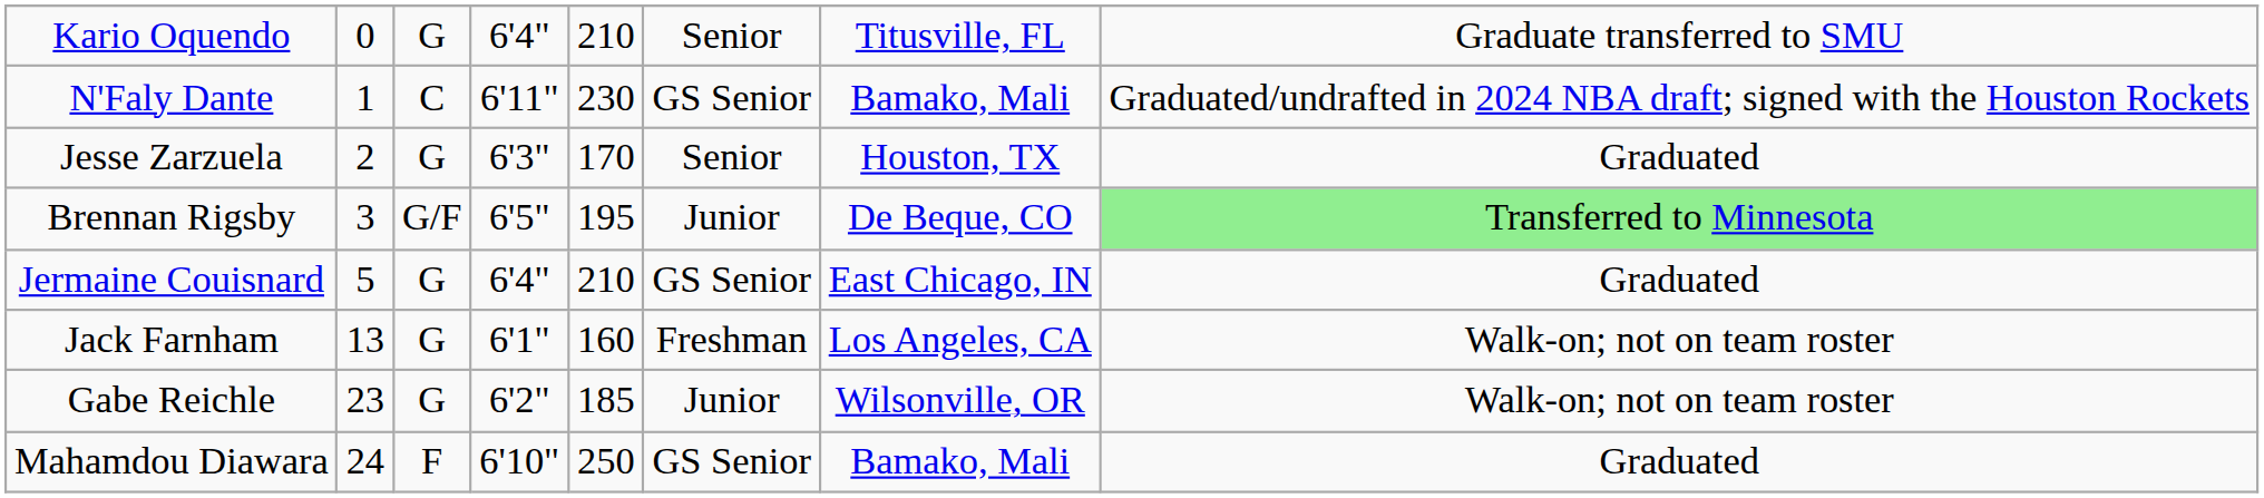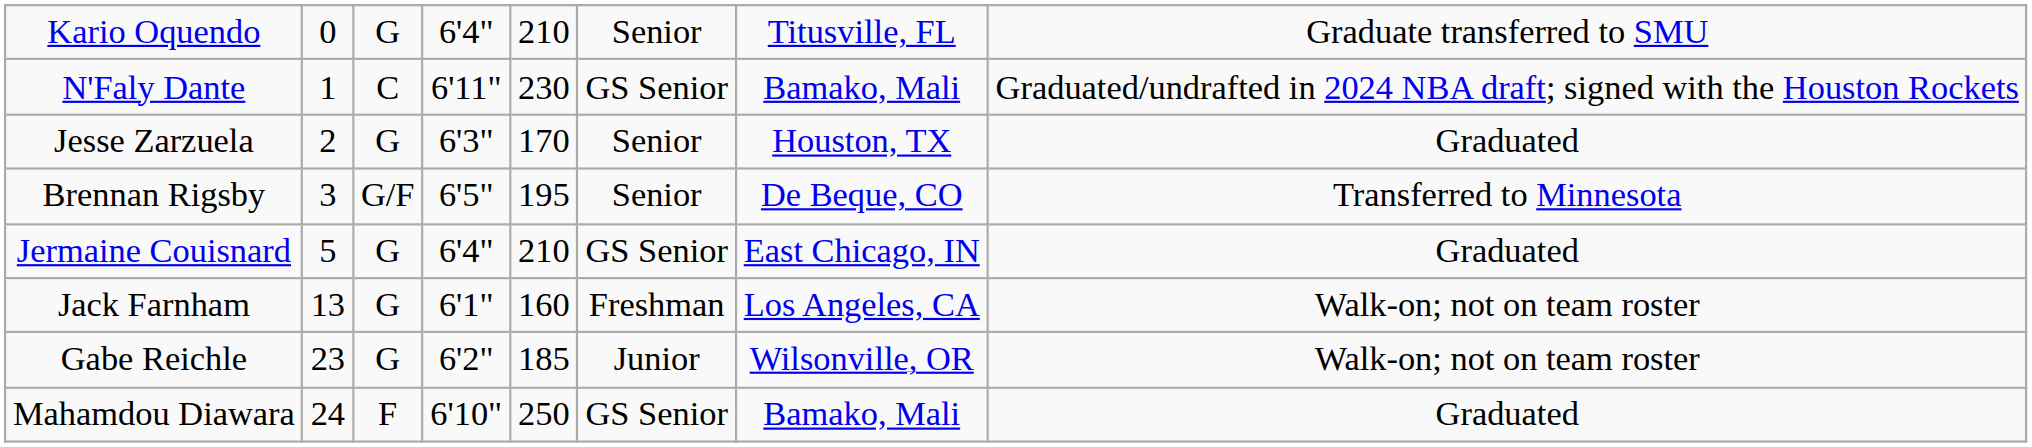 <table class="wikitable sortable" style="text-align: center">
 <tr align=center>
 </tr>
 <tr>
 <td><a href='#'>Kario Oquendo</a></td>
 <td>0</td>
 <td>G</td>
 <td>6'4"</td>
 <td>210</td>
 <td>Senior</td>
 <td><a href='#'>Titusville, FL</a></td>
 <td>Graduate transferred to <a href='#'>SMU</a></td>
 </tr>
 <tr>
 <td><a href='#'>N'Faly Dante</a></td>
 <td>1</td>
 <td>C</td>
 <td>6'11"</td>
 <td>230</td>
 <td>GS Senior</td>
 <td><a href='#'>Bamako, Mali</a></td>
 <td>Graduated/undrafted in <a href='#'>2024 NBA draft</a>; signed with the <a href='#'>Houston Rockets</a></td>
 </tr>
 <tr>
 <td>Jesse Zarzuela</td>
 <td>2</td>
 <td>G</td>
 <td>6'3"</td>
 <td>170</td>
 <td>Senior</td>
 <td><a href='#'>Houston, TX</a></td>
 <td>Graduated</td>
 </tr>
 <tr>
 <td>Brennan Rigsby</td>
 <td>3</td>
 <td>G/F</td>
 <td>6'5"</td>
 <td>195</td>
-<td>Junior</td>
+<td>Senior</td>
 <td><a href='#'>De Beque, CO</a></td>
-<td style="background: lightgreen;">Transferred to <a href='#'>Minnesota</a></td>
+<td>Transferred to <a href='#'>Minnesota</a></td>
 </tr>
 <tr>
 <td><a href='#'>Jermaine Couisnard</a></td>
 <td>5</td>
 <td>G</td>
 <td>6'4"</td>
 <td>210</td>
 <td>GS Senior</td>
 <td><a href='#'>East Chicago, IN</a></td>
 <td>Graduated</td>
 </tr>
 <tr>
 <td>Jack Farnham</td>
 <td>13</td>
 <td>G</td>
 <td>6'1"</td>
 <td>160</td>
 <td>Freshman</td>
 <td><a href='#'>Los Angeles, CA</a></td>
 <td>Walk-on; not on team roster</td>
 </tr>
 <tr>
 <td>Gabe Reichle</td>
 <td>23</td>
 <td>G</td>
 <td>6'2"</td>
 <td>185</td>
 <td>Junior</td>
 <td><a href='#'>Wilsonville, OR</a></td>
 <td>Walk-on; not on team roster</td>
 </tr>
 <tr>
 <td>Mahamdou Diawara</td>
 <td>24</td>
 <td>F</td>
 <td>6'10"</td>
 <td>250</td>
 <td>GS Senior</td>
 <td><a href='#'>Bamako, Mali</a></td>
 <td>Graduated</td>
 </tr>
 </table>
